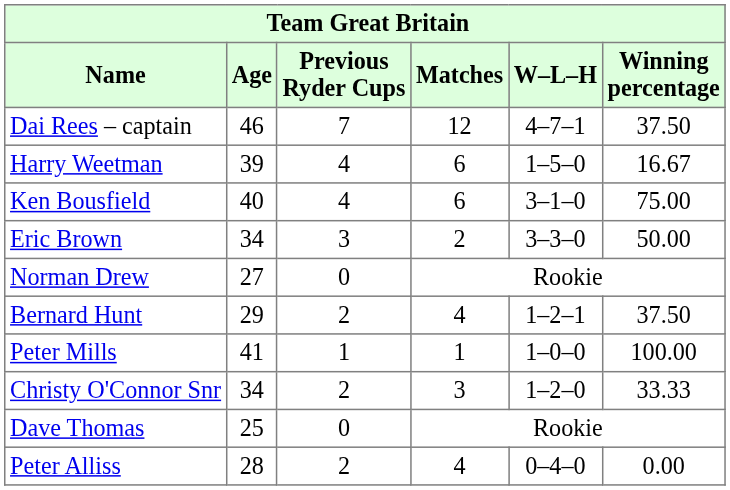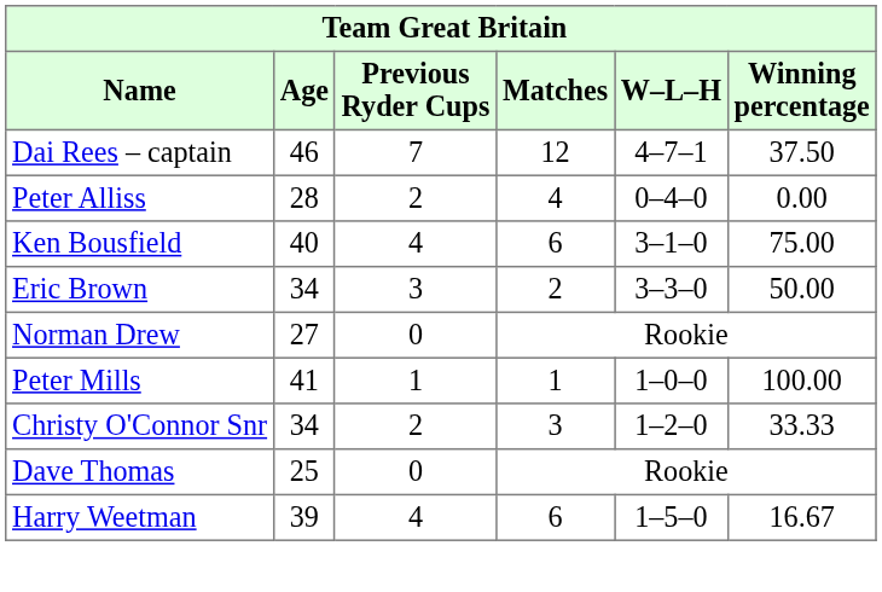 <table border="1" cellpadding="3" style="border-collapse: collapse;text-align:center">
 <tr style="background:#dfd;">
 <td colspan="6"> <strong>Team Great Britain</strong></td>
 </tr>
 <tr style="background:#dfd;">
 <th>Name</th>
 <th>Age</th>
 <th>Previous<br>Ryder Cups</th>
 <th>Matches</th>
 <th>W–L–H</th>
 <th>Winning<br>percentage</th>
 </tr>
 <tr>
 <td align=left> <a href='#'>Dai Rees</a> – captain</td>
 <td>46</td>
 <td>7</td>
 <td>12</td>
 <td>4–7–1</td>
 <td>37.50</td>
 </tr>
 <tr>
-<td align=left> <a href='#'>Harry Weetman</a></td>
-<td>39</td>
+<td align=left> <a href='#'>Peter Alliss</a></td>
+<td>28</td>
+<td>2</td>
 <td>4</td>
-<td>6</td>
-<td>1–5–0</td>
-<td>16.67</td>
+<td>0–4–0</td>
+<td>0.00</td>
 </tr>
 <tr>
 <td align=left> <a href='#'>Ken Bousfield</a></td>
 <td>40</td>
 <td>4</td>
 <td>6</td>
 <td>3–1–0</td>
 <td>75.00</td>
 </tr>
 <tr>
 <td align=left> <a href='#'>Eric Brown</a></td>
 <td>34</td>
 <td>3</td>
 <td>2</td>
 <td>3–3–0</td>
 <td>50.00</td>
 </tr>
 <tr>
 <td align=left> <a href='#'>Norman Drew</a></td>
 <td>27</td>
 <td>0</td>
 <td colspan="3">Rookie</td>
 </tr>
 <tr>
-<td align=left> <a href='#'>Bernard Hunt</a></td>
-<td>29</td>
-<td>2</td>
-<td>4</td>
-<td>1–2–1</td>
-<td>37.50</td>
-</tr>
-<tr>
 <td align=left> <a href='#'>Peter Mills</a></td>
 <td>41</td>
 <td>1</td>
 <td>1</td>
 <td>1–0–0</td>
 <td>100.00</td>
 </tr>
 <tr>
 <td align=left> <a href='#'>Christy O'Connor Snr</a></td>
 <td>34</td>
 <td>2</td>
 <td>3</td>
 <td>1–2–0</td>
 <td>33.33</td>
 </tr>
 <tr>
 <td align=left> <a href='#'>Dave Thomas</a></td>
 <td>25</td>
 <td>0</td>
 <td colspan="3">Rookie</td>
 </tr>
 <tr>
-<td align=left> <a href='#'>Peter Alliss</a></td>
-<td>28</td>
-<td>2</td>
+<td align=left> <a href='#'>Harry Weetman</a></td>
+<td>39</td>
 <td>4</td>
-<td>0–4–0</td>
-<td>0.00</td>
+<td>6</td>
+<td>1–5–0</td>
+<td>16.67</td>
 </tr>
 </table>
